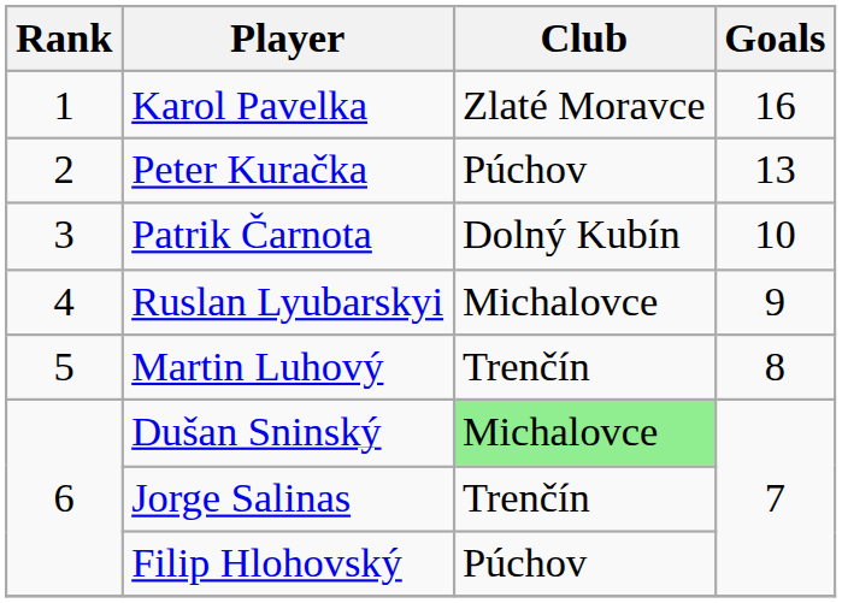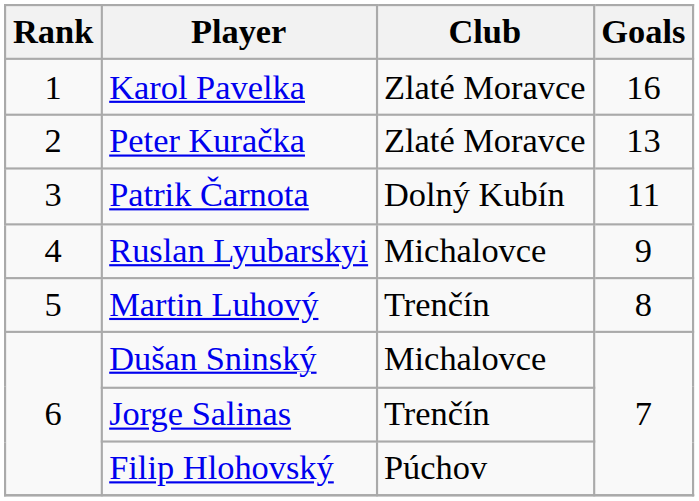 <table class="wikitable" style="text-align:center">
 <tr>
 <th>Rank</th>
 <th>Player</th>
 <th>Club</th>
 <th>Goals</th>
 </tr>
 <tr>
 <td rowspan="1">1</td>
 <td align="left"> <a href='#'>Karol Pavelka</a></td>
 <td align="left">Zlaté Moravce</td>
 <td>16</td>
 </tr>
 <tr>
 <td rowspan="1">2</td>
 <td align="left"> <a href='#'>Peter Kuračka</a></td>
-<td align="left">Púchov</td>
+<td align="left">Zlaté Moravce</td>
 <td>13</td>
 </tr>
 <tr>
 <td rowspan="1">3</td>
 <td align="left"> <a href='#'>Patrik Čarnota</a></td>
 <td align="left">Dolný Kubín</td>
-<td>10</td>
+<td>11</td>
 </tr>
 <tr>
 <td rowspan="1">4</td>
 <td align="left"> <a href='#'>Ruslan Lyubarskyi</a></td>
 <td align="left">Michalovce</td>
 <td>9</td>
 </tr>
 <tr>
 <td rowspan="1">5</td>
 <td align="left"> <a href='#'>Martin Luhový</a></td>
 <td align="left">Trenčín</td>
 <td>8</td>
 </tr>
 <tr>
 <td rowspan="3">6</td>
 <td align="left"> <a href='#'>Dušan Sninský</a></td>
-<td align="left" style="background: lightgreen;">Michalovce</td>
+<td align="left">Michalovce</td>
 <td rowspan="3">7</td>
 </tr>
 <tr>
 <td align="left"> <a href='#'>Jorge Salinas</a></td>
 <td align="left">Trenčín</td>
 </tr>
 <tr>
 <td align="left"> <a href='#'>Filip Hlohovský</a></td>
 <td align="left">Púchov</td>
 </tr>
 <tr>
 </tr>
 </table>
